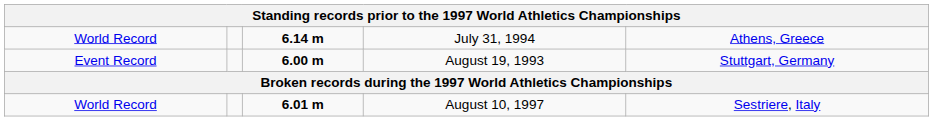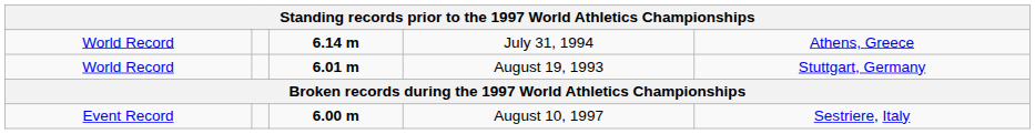 <table class="wikitable" style=" text-align:center; font-size:110%;" width="95%">
 <tr>
 <th colspan="5">Standing records prior to the 1997 World Athletics Championships</th>
 </tr>
 <tr>
 <td><a href='#'>World Record</a></td>
 <td></td>
 <td><strong>6.14 m </strong></td>
 <td>July 31, 1994</td>
 <td> <a href='#'>Athens, Greece</a></td>
 </tr>
 <tr>
-<td><a href='#'>Event Record</a></td>
+<td><a href='#'>World Record</a></td>
 <td></td>
-<td><strong>6.00 m </strong></td>
+<td><strong>6.01 m </strong></td>
 <td>August 19, 1993</td>
 <td> <a href='#'>Stuttgart, Germany</a></td>
 </tr>
 <tr>
 <th colspan="5">Broken records during the 1997 World Athletics Championships</th>
 </tr>
 <tr>
-<td><a href='#'>World Record</a></td>
+<td><a href='#'>Event Record</a></td>
 <td></td>
-<td><strong>6.01 m </strong></td>
+<td><strong>6.00 m </strong></td>
 <td>August 10, 1997</td>
 <td> <a href='#'>Sestriere</a>, <a href='#'>Italy</a></td>
 </tr>
 </table>
